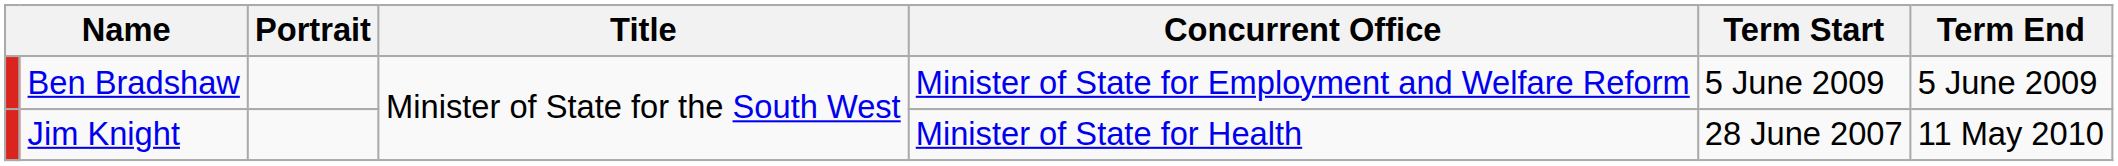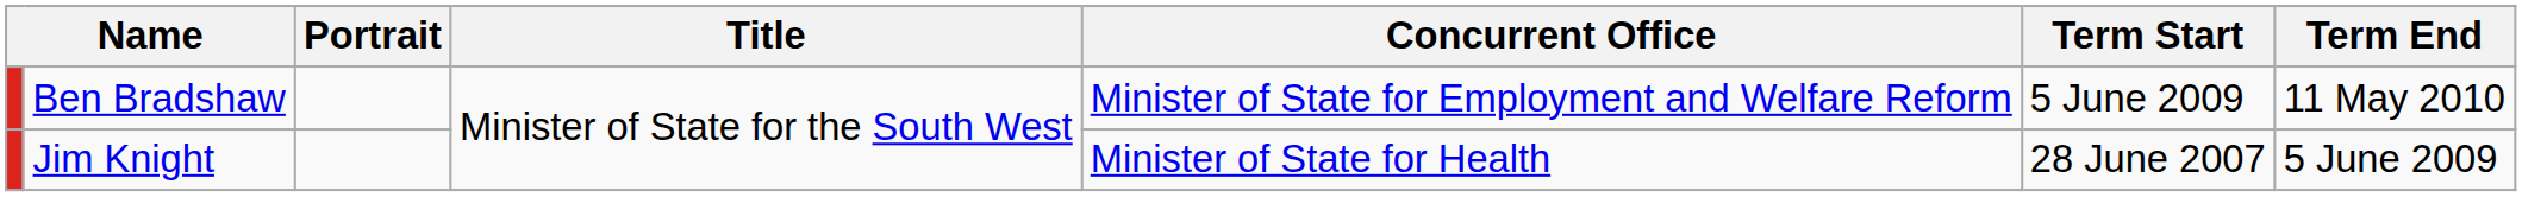 <table class="wikitable">
 <tr>
 <th colspan="2">Name</th>
 <th>Portrait</th>
 <th>Title</th>
 <th>Concurrent Office</th>
 <th>Term Start</th>
 <th>Term End</th>
 </tr>
 <tr>
 <th style="background-color: #DC241f"></th>
 <td><a href='#'>Ben Bradshaw</a></td>
 <td></td>
 <td rowspan="2">Minister of State for the <a href='#'>South West</a></td>
 <td><a href='#'>Minister of State for Employment and Welfare Reform</a></td>
 <td>5 June 2009</td>
-<td>5 June 2009</td>
+<td>11 May 2010</td>
 </tr>
 <tr>
 <th style="background-color: #DC241f"></th>
 <td><a href='#'>Jim Knight</a></td>
 <td></td>
 <td><a href='#'>Minister of State for Health</a></td>
 <td>28 June 2007</td>
-<td>11 May 2010</td>
+<td>5 June 2009</td>
 </tr>
 </table>
